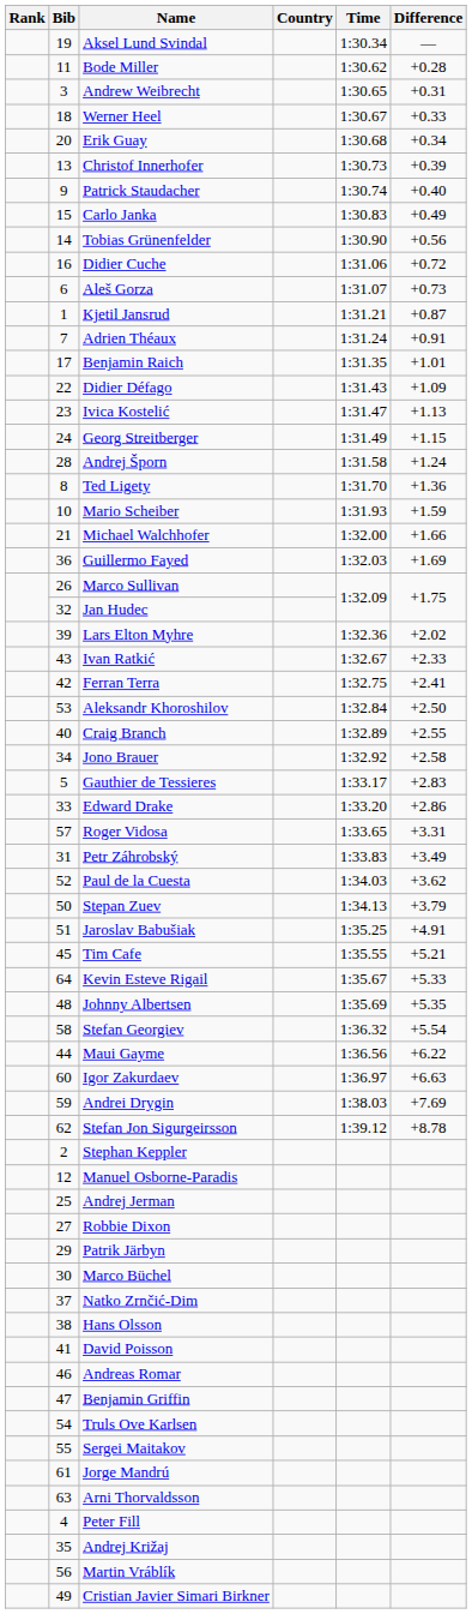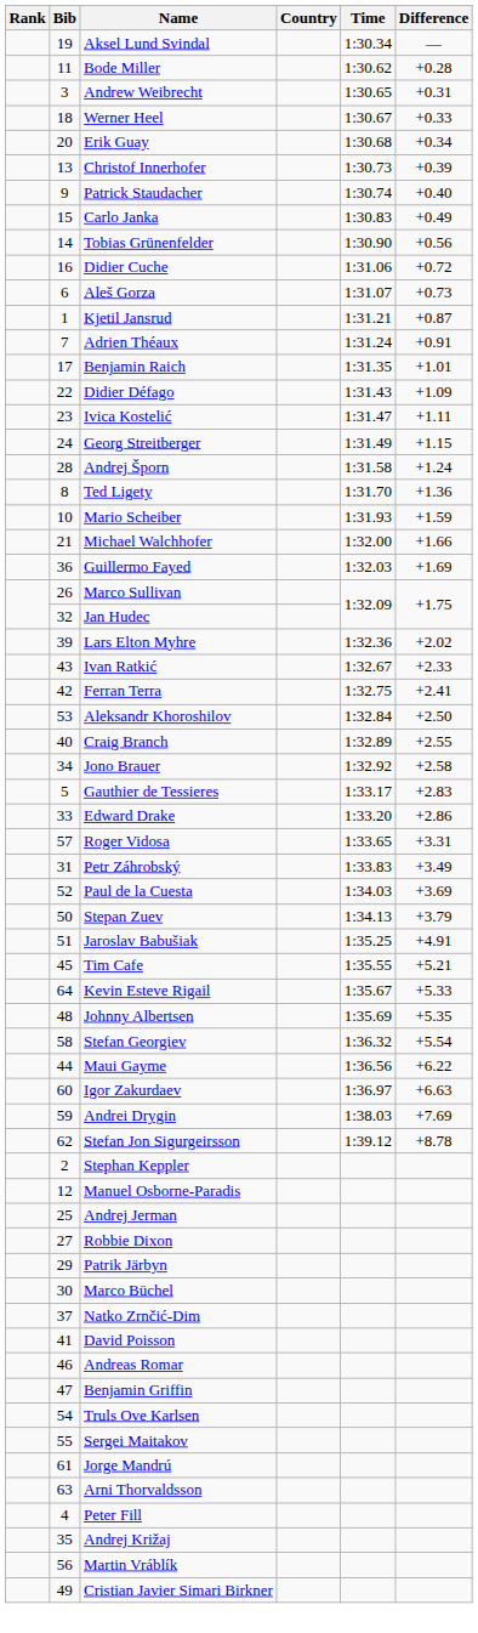 <table class="wikitable sortable" style="text-align:center">
 <tr>
 <th>Rank</th>
 <th>Bib</th>
 <th>Name</th>
 <th>Country</th>
 <th>Time</th>
 <th>Difference</th>
 </tr>
 <tr>
 <td></td>
 <td>19</td>
 <td align=left><a href='#'>Aksel Lund Svindal</a></td>
 <td align=left></td>
 <td>1:30.34</td>
 <td>—</td>
 </tr>
 <tr>
 <td></td>
 <td>11</td>
 <td align=left><a href='#'>Bode Miller</a></td>
 <td align=left></td>
 <td>1:30.62</td>
 <td>+0.28</td>
 </tr>
 <tr>
 <td></td>
 <td>3</td>
 <td align=left><a href='#'>Andrew Weibrecht</a></td>
 <td align=left></td>
 <td>1:30.65</td>
 <td>+0.31</td>
 </tr>
 <tr>
 <td></td>
 <td>18</td>
 <td align=left><a href='#'>Werner Heel</a></td>
 <td align=left></td>
 <td>1:30.67</td>
 <td>+0.33</td>
 </tr>
 <tr>
 <td></td>
 <td>20</td>
 <td align=left><a href='#'>Erik Guay</a></td>
 <td align=left></td>
 <td>1:30.68</td>
 <td>+0.34</td>
 </tr>
 <tr>
 <td></td>
 <td>13</td>
 <td align=left><a href='#'>Christof Innerhofer</a></td>
 <td align=left></td>
 <td>1:30.73</td>
 <td>+0.39</td>
 </tr>
 <tr>
 <td></td>
 <td>9</td>
 <td align=left><a href='#'>Patrick Staudacher</a></td>
 <td align=left></td>
 <td>1:30.74</td>
 <td>+0.40</td>
 </tr>
 <tr>
 <td></td>
 <td>15</td>
 <td align=left><a href='#'>Carlo Janka</a></td>
 <td align=left></td>
 <td>1:30.83</td>
 <td>+0.49</td>
 </tr>
 <tr>
 <td></td>
 <td>14</td>
 <td align=left><a href='#'>Tobias Grünenfelder</a></td>
 <td align=left></td>
 <td>1:30.90</td>
 <td>+0.56</td>
 </tr>
 <tr>
 <td></td>
 <td>16</td>
 <td align=left><a href='#'>Didier Cuche</a></td>
 <td align=left></td>
 <td>1:31.06</td>
 <td>+0.72</td>
 </tr>
 <tr>
 <td></td>
 <td>6</td>
 <td align=left><a href='#'>Aleš Gorza</a></td>
 <td align=left></td>
 <td>1:31.07</td>
 <td>+0.73</td>
 </tr>
 <tr>
 <td></td>
 <td>1</td>
 <td align=left><a href='#'>Kjetil Jansrud</a></td>
 <td align=left></td>
 <td>1:31.21</td>
 <td>+0.87</td>
 </tr>
 <tr>
 <td></td>
 <td>7</td>
 <td align=left><a href='#'>Adrien Théaux</a></td>
 <td align=left></td>
 <td>1:31.24</td>
 <td>+0.91</td>
 </tr>
 <tr>
 <td></td>
 <td>17</td>
 <td align=left><a href='#'>Benjamin Raich</a></td>
 <td align=left></td>
 <td>1:31.35</td>
 <td>+1.01</td>
 </tr>
 <tr>
 <td></td>
 <td>22</td>
 <td align=left><a href='#'>Didier Défago</a></td>
 <td align=left></td>
 <td>1:31.43</td>
 <td>+1.09</td>
 </tr>
 <tr>
 <td></td>
 <td>23</td>
 <td align=left><a href='#'>Ivica Kostelić</a></td>
 <td align=left></td>
 <td>1:31.47</td>
-<td>+1.13</td>
+<td>+1.11</td>
 </tr>
 <tr>
 <td></td>
 <td>24</td>
 <td align=left><a href='#'>Georg Streitberger</a></td>
 <td align=left></td>
 <td>1:31.49</td>
 <td>+1.15</td>
 </tr>
 <tr>
 <td></td>
 <td>28</td>
 <td align=left><a href='#'>Andrej Šporn</a></td>
 <td align=left></td>
 <td>1:31.58</td>
 <td>+1.24</td>
 </tr>
 <tr>
 <td></td>
 <td>8</td>
 <td align=left><a href='#'>Ted Ligety</a></td>
 <td align=left></td>
 <td>1:31.70</td>
 <td>+1.36</td>
 </tr>
 <tr>
 <td></td>
 <td>10</td>
 <td align=left><a href='#'>Mario Scheiber</a></td>
 <td align=left></td>
 <td>1:31.93</td>
 <td>+1.59</td>
 </tr>
 <tr>
 <td></td>
 <td>21</td>
 <td align=left><a href='#'>Michael Walchhofer</a></td>
 <td align=left></td>
 <td>1:32.00</td>
 <td>+1.66</td>
 </tr>
 <tr>
 <td></td>
 <td>36</td>
 <td align=left><a href='#'>Guillermo Fayed</a></td>
 <td align=left></td>
 <td>1:32.03</td>
 <td>+1.69</td>
 </tr>
 <tr>
 <td rowspan=2></td>
 <td>26</td>
 <td align=left><a href='#'>Marco Sullivan</a></td>
 <td align=left></td>
 <td rowspan=2>1:32.09</td>
 <td rowspan=2>+1.75</td>
 </tr>
 <tr>
 <td>32</td>
 <td align=left><a href='#'>Jan Hudec</a></td>
 <td align=left></td>
 </tr>
 <tr>
 <td></td>
 <td>39</td>
 <td align=left><a href='#'>Lars Elton Myhre</a></td>
 <td align=left></td>
 <td>1:32.36</td>
 <td>+2.02</td>
 </tr>
 <tr>
 <td></td>
 <td>43</td>
 <td align=left><a href='#'>Ivan Ratkić</a></td>
 <td align=left></td>
 <td>1:32.67</td>
 <td>+2.33</td>
 </tr>
 <tr>
 <td></td>
 <td>42</td>
 <td align=left><a href='#'>Ferran Terra</a></td>
 <td align=left></td>
 <td>1:32.75</td>
 <td>+2.41</td>
 </tr>
 <tr>
 <td></td>
 <td>53</td>
 <td align=left><a href='#'>Aleksandr Khoroshilov</a></td>
 <td align=left></td>
 <td>1:32.84</td>
 <td>+2.50</td>
 </tr>
 <tr>
 <td></td>
 <td>40</td>
 <td align=left><a href='#'>Craig Branch</a></td>
 <td align=left></td>
 <td>1:32.89</td>
 <td>+2.55</td>
 </tr>
 <tr>
 <td></td>
 <td>34</td>
 <td align=left><a href='#'>Jono Brauer</a></td>
 <td align=left></td>
 <td>1:32.92</td>
 <td>+2.58</td>
 </tr>
 <tr>
 <td></td>
 <td>5</td>
 <td align=left><a href='#'>Gauthier de Tessieres</a></td>
 <td align=left></td>
 <td>1:33.17</td>
 <td>+2.83</td>
 </tr>
 <tr>
 <td></td>
 <td>33</td>
 <td align=left><a href='#'>Edward Drake</a></td>
 <td align=left></td>
 <td>1:33.20</td>
 <td>+2.86</td>
 </tr>
 <tr>
 <td></td>
 <td>57</td>
 <td align=left><a href='#'>Roger Vidosa</a></td>
 <td align=left></td>
 <td>1:33.65</td>
 <td>+3.31</td>
 </tr>
 <tr>
 <td></td>
 <td>31</td>
 <td align=left><a href='#'>Petr Záhrobský</a></td>
 <td align=left></td>
 <td>1:33.83</td>
 <td>+3.49</td>
 </tr>
 <tr>
 <td></td>
 <td>52</td>
 <td align=left><a href='#'>Paul de la Cuesta</a></td>
 <td align=left></td>
 <td>1:34.03</td>
-<td>+3.62</td>
+<td>+3.69</td>
 </tr>
 <tr>
 <td></td>
 <td>50</td>
 <td align=left><a href='#'>Stepan Zuev</a></td>
 <td align=left></td>
 <td>1:34.13</td>
 <td>+3.79</td>
 </tr>
 <tr>
 <td></td>
 <td>51</td>
 <td align=left><a href='#'>Jaroslav Babušiak</a></td>
 <td align=left></td>
 <td>1:35.25</td>
 <td>+4.91</td>
 </tr>
 <tr>
 <td></td>
 <td>45</td>
 <td align=left><a href='#'>Tim Cafe</a></td>
 <td align=left></td>
 <td>1:35.55</td>
 <td>+5.21</td>
 </tr>
 <tr>
 <td></td>
 <td>64</td>
 <td align=left><a href='#'>Kevin Esteve Rigail</a></td>
 <td align=left></td>
 <td>1:35.67</td>
 <td>+5.33</td>
 </tr>
 <tr>
 <td></td>
 <td>48</td>
 <td align=left><a href='#'>Johnny Albertsen</a></td>
 <td align=left></td>
 <td>1:35.69</td>
 <td>+5.35</td>
 </tr>
 <tr>
 <td></td>
 <td>58</td>
 <td align=left><a href='#'>Stefan Georgiev</a></td>
 <td align=left></td>
 <td>1:36.32</td>
 <td>+5.54</td>
 </tr>
 <tr>
 <td></td>
 <td>44</td>
 <td align=left><a href='#'>Maui Gayme</a></td>
 <td align=left></td>
 <td>1:36.56</td>
 <td>+6.22</td>
 </tr>
 <tr>
 <td></td>
 <td>60</td>
 <td align=left><a href='#'>Igor Zakurdaev</a></td>
 <td align=left></td>
 <td>1:36.97</td>
 <td>+6.63</td>
 </tr>
 <tr>
 <td></td>
 <td>59</td>
 <td align=left><a href='#'>Andrei Drygin</a></td>
 <td align=left></td>
 <td>1:38.03</td>
 <td>+7.69</td>
 </tr>
 <tr>
 <td></td>
 <td>62</td>
 <td align=left><a href='#'>Stefan Jon Sigurgeirsson</a></td>
 <td align=left></td>
 <td>1:39.12</td>
 <td>+8.78</td>
 </tr>
 <tr>
 <td></td>
 <td>2</td>
 <td align=left><a href='#'>Stephan Keppler</a></td>
 <td align=left></td>
 <td></td>
 <td></td>
 </tr>
 <tr>
 <td></td>
 <td>12</td>
 <td align=left><a href='#'>Manuel Osborne-Paradis</a></td>
 <td align=left></td>
 <td></td>
 <td></td>
 </tr>
 <tr>
 <td></td>
 <td>25</td>
 <td align=left><a href='#'>Andrej Jerman</a></td>
 <td align=left></td>
 <td></td>
 <td></td>
 </tr>
 <tr>
 <td></td>
 <td>27</td>
 <td align=left><a href='#'>Robbie Dixon</a></td>
 <td align=left></td>
 <td></td>
 <td></td>
 </tr>
 <tr>
 <td></td>
 <td>29</td>
 <td align=left><a href='#'>Patrik Järbyn</a></td>
 <td align=left></td>
 <td></td>
 <td></td>
 </tr>
 <tr>
 <td></td>
 <td>30</td>
 <td align=left><a href='#'>Marco Büchel</a></td>
 <td align=left></td>
 <td></td>
 <td></td>
 </tr>
 <tr>
 <td></td>
 <td>37</td>
 <td align=left><a href='#'>Natko Zrnčić-Dim</a></td>
 <td align=left></td>
 <td></td>
 <td></td>
 </tr>
 <tr>
 <td></td>
-<td>38</td>
-<td align=left><a href='#'>Hans Olsson</a></td>
-<td align=left></td>
-<td></td>
-<td></td>
-</tr>
-<tr>
-<td></td>
 <td>41</td>
 <td align=left><a href='#'>David Poisson</a></td>
 <td align=left></td>
 <td></td>
 <td></td>
 </tr>
 <tr>
 <td></td>
 <td>46</td>
 <td align=left><a href='#'>Andreas Romar</a></td>
 <td align=left></td>
 <td></td>
 <td></td>
 </tr>
 <tr>
 <td></td>
 <td>47</td>
 <td align=left><a href='#'>Benjamin Griffin</a></td>
 <td align=left></td>
 <td></td>
 <td></td>
 </tr>
 <tr>
 <td></td>
 <td>54</td>
 <td align=left><a href='#'>Truls Ove Karlsen</a></td>
 <td align=left></td>
 <td></td>
 <td></td>
 </tr>
 <tr>
 <td></td>
 <td>55</td>
 <td align=left><a href='#'>Sergei Maitakov</a></td>
 <td align=left></td>
 <td></td>
 <td></td>
 </tr>
 <tr>
 <td></td>
 <td>61</td>
 <td align=left><a href='#'>Jorge Mandrú</a></td>
 <td align=left></td>
 <td></td>
 <td></td>
 </tr>
 <tr>
 <td></td>
 <td>63</td>
 <td align=left><a href='#'>Arni Thorvaldsson</a></td>
 <td align=left></td>
 <td></td>
 <td></td>
 </tr>
 <tr>
 <td></td>
 <td>4</td>
 <td align=left><a href='#'>Peter Fill</a></td>
 <td align=left></td>
 <td></td>
 <td></td>
 </tr>
 <tr>
 <td></td>
 <td>35</td>
 <td align=left><a href='#'>Andrej Križaj</a></td>
 <td align=left></td>
 <td></td>
 <td></td>
 </tr>
 <tr>
 <td></td>
 <td>56</td>
 <td align=left><a href='#'>Martin Vráblík</a></td>
 <td align=left></td>
 <td></td>
 <td></td>
 </tr>
 <tr>
 <td></td>
 <td>49</td>
 <td align=left><a href='#'>Cristian Javier Simari Birkner</a></td>
 <td align=left></td>
 <td></td>
 <td></td>
 </tr>
 </table>
